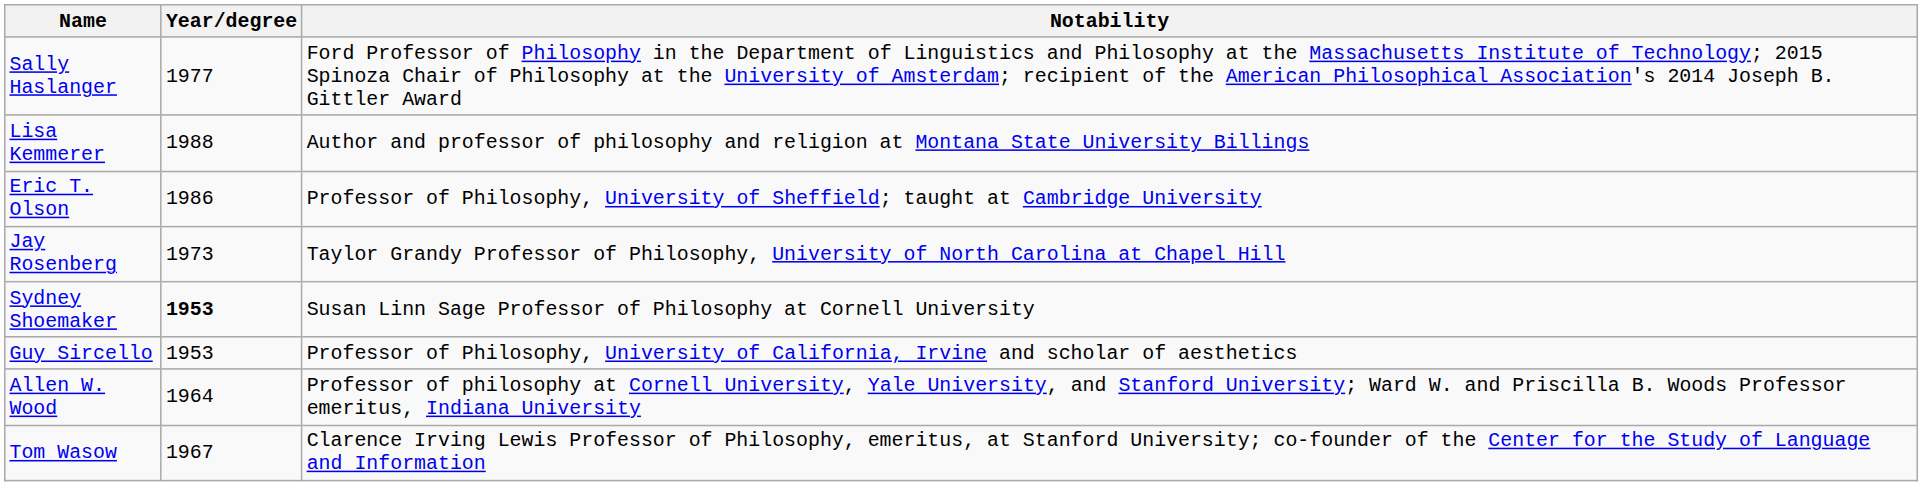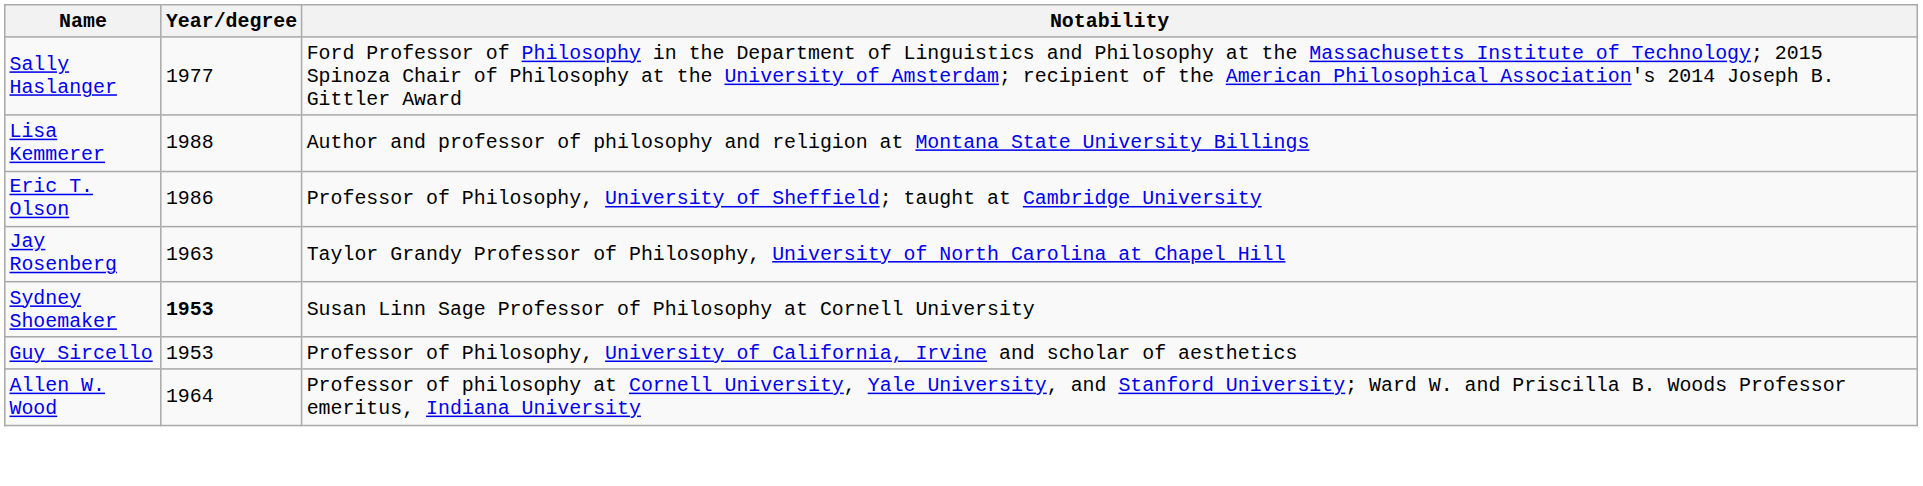 <table class="wikitable">
 <tr>
 <th>Name</th>
 <th>Year/degree</th>
 <th>Notability</th>
 </tr>
 <tr>
 <td><a href='#'>Sally Haslanger</a></td>
 <td>1977</td>
 <td>Ford Professor of <a href='#'>Philosophy</a> in the Department of Linguistics and Philosophy at the <a href='#'>Massachusetts Institute of Technology</a>; 2015 Spinoza Chair of Philosophy at the <a href='#'>University of Amsterdam</a>; recipient of the <a href='#'>American Philosophical Association</a>'s 2014 Joseph B. Gittler Award</td>
 </tr>
 <tr>
 <td><a href='#'>Lisa Kemmerer</a></td>
 <td>1988</td>
 <td>Author and professor of philosophy and religion at <a href='#'>Montana State University Billings</a></td>
 </tr>
 <tr>
 <td><a href='#'>Eric T. Olson</a></td>
 <td>1986</td>
 <td>Professor of Philosophy, <a href='#'>University of Sheffield</a>; taught at <a href='#'>Cambridge University</a></td>
 </tr>
 <tr>
 <td><a href='#'>Jay Rosenberg</a></td>
-<td>1973</td>
+<td>1963</td>
 <td>Taylor Grandy Professor of Philosophy, <a href='#'>University of North Carolina at Chapel Hill</a></td>
 </tr>
 <tr>
 <td><a href='#'>Sydney Shoemaker</a></td>
 <td><strong>1953</strong></td>
 <td>Susan Linn Sage Professor of Philosophy at Cornell University</td>
 </tr>
 <tr>
 <td><a href='#'>Guy Sircello</a></td>
 <td>1953</td>
 <td>Professor of Philosophy, <a href='#'>University of California, Irvine</a> and scholar of aesthetics</td>
 </tr>
 <tr>
 <td><a href='#'>Allen W. Wood</a></td>
 <td>1964</td>
 <td>Professor of philosophy at <a href='#'>Cornell University</a>, <a href='#'>Yale University</a>, and <a href='#'>Stanford University</a>; Ward W. and Priscilla B. Woods Professor emeritus, <a href='#'>Indiana University</a></td>
 </tr>
-<tr>
-<td><a href='#'>Tom Wasow</a></td>
-<td>1967</td>
-<td>Clarence Irving Lewis Professor of Philosophy, emeritus, at Stanford University; co-founder of the <a href='#'>Center for the Study of Language and Information</a></td>
-</tr>
 </table>
